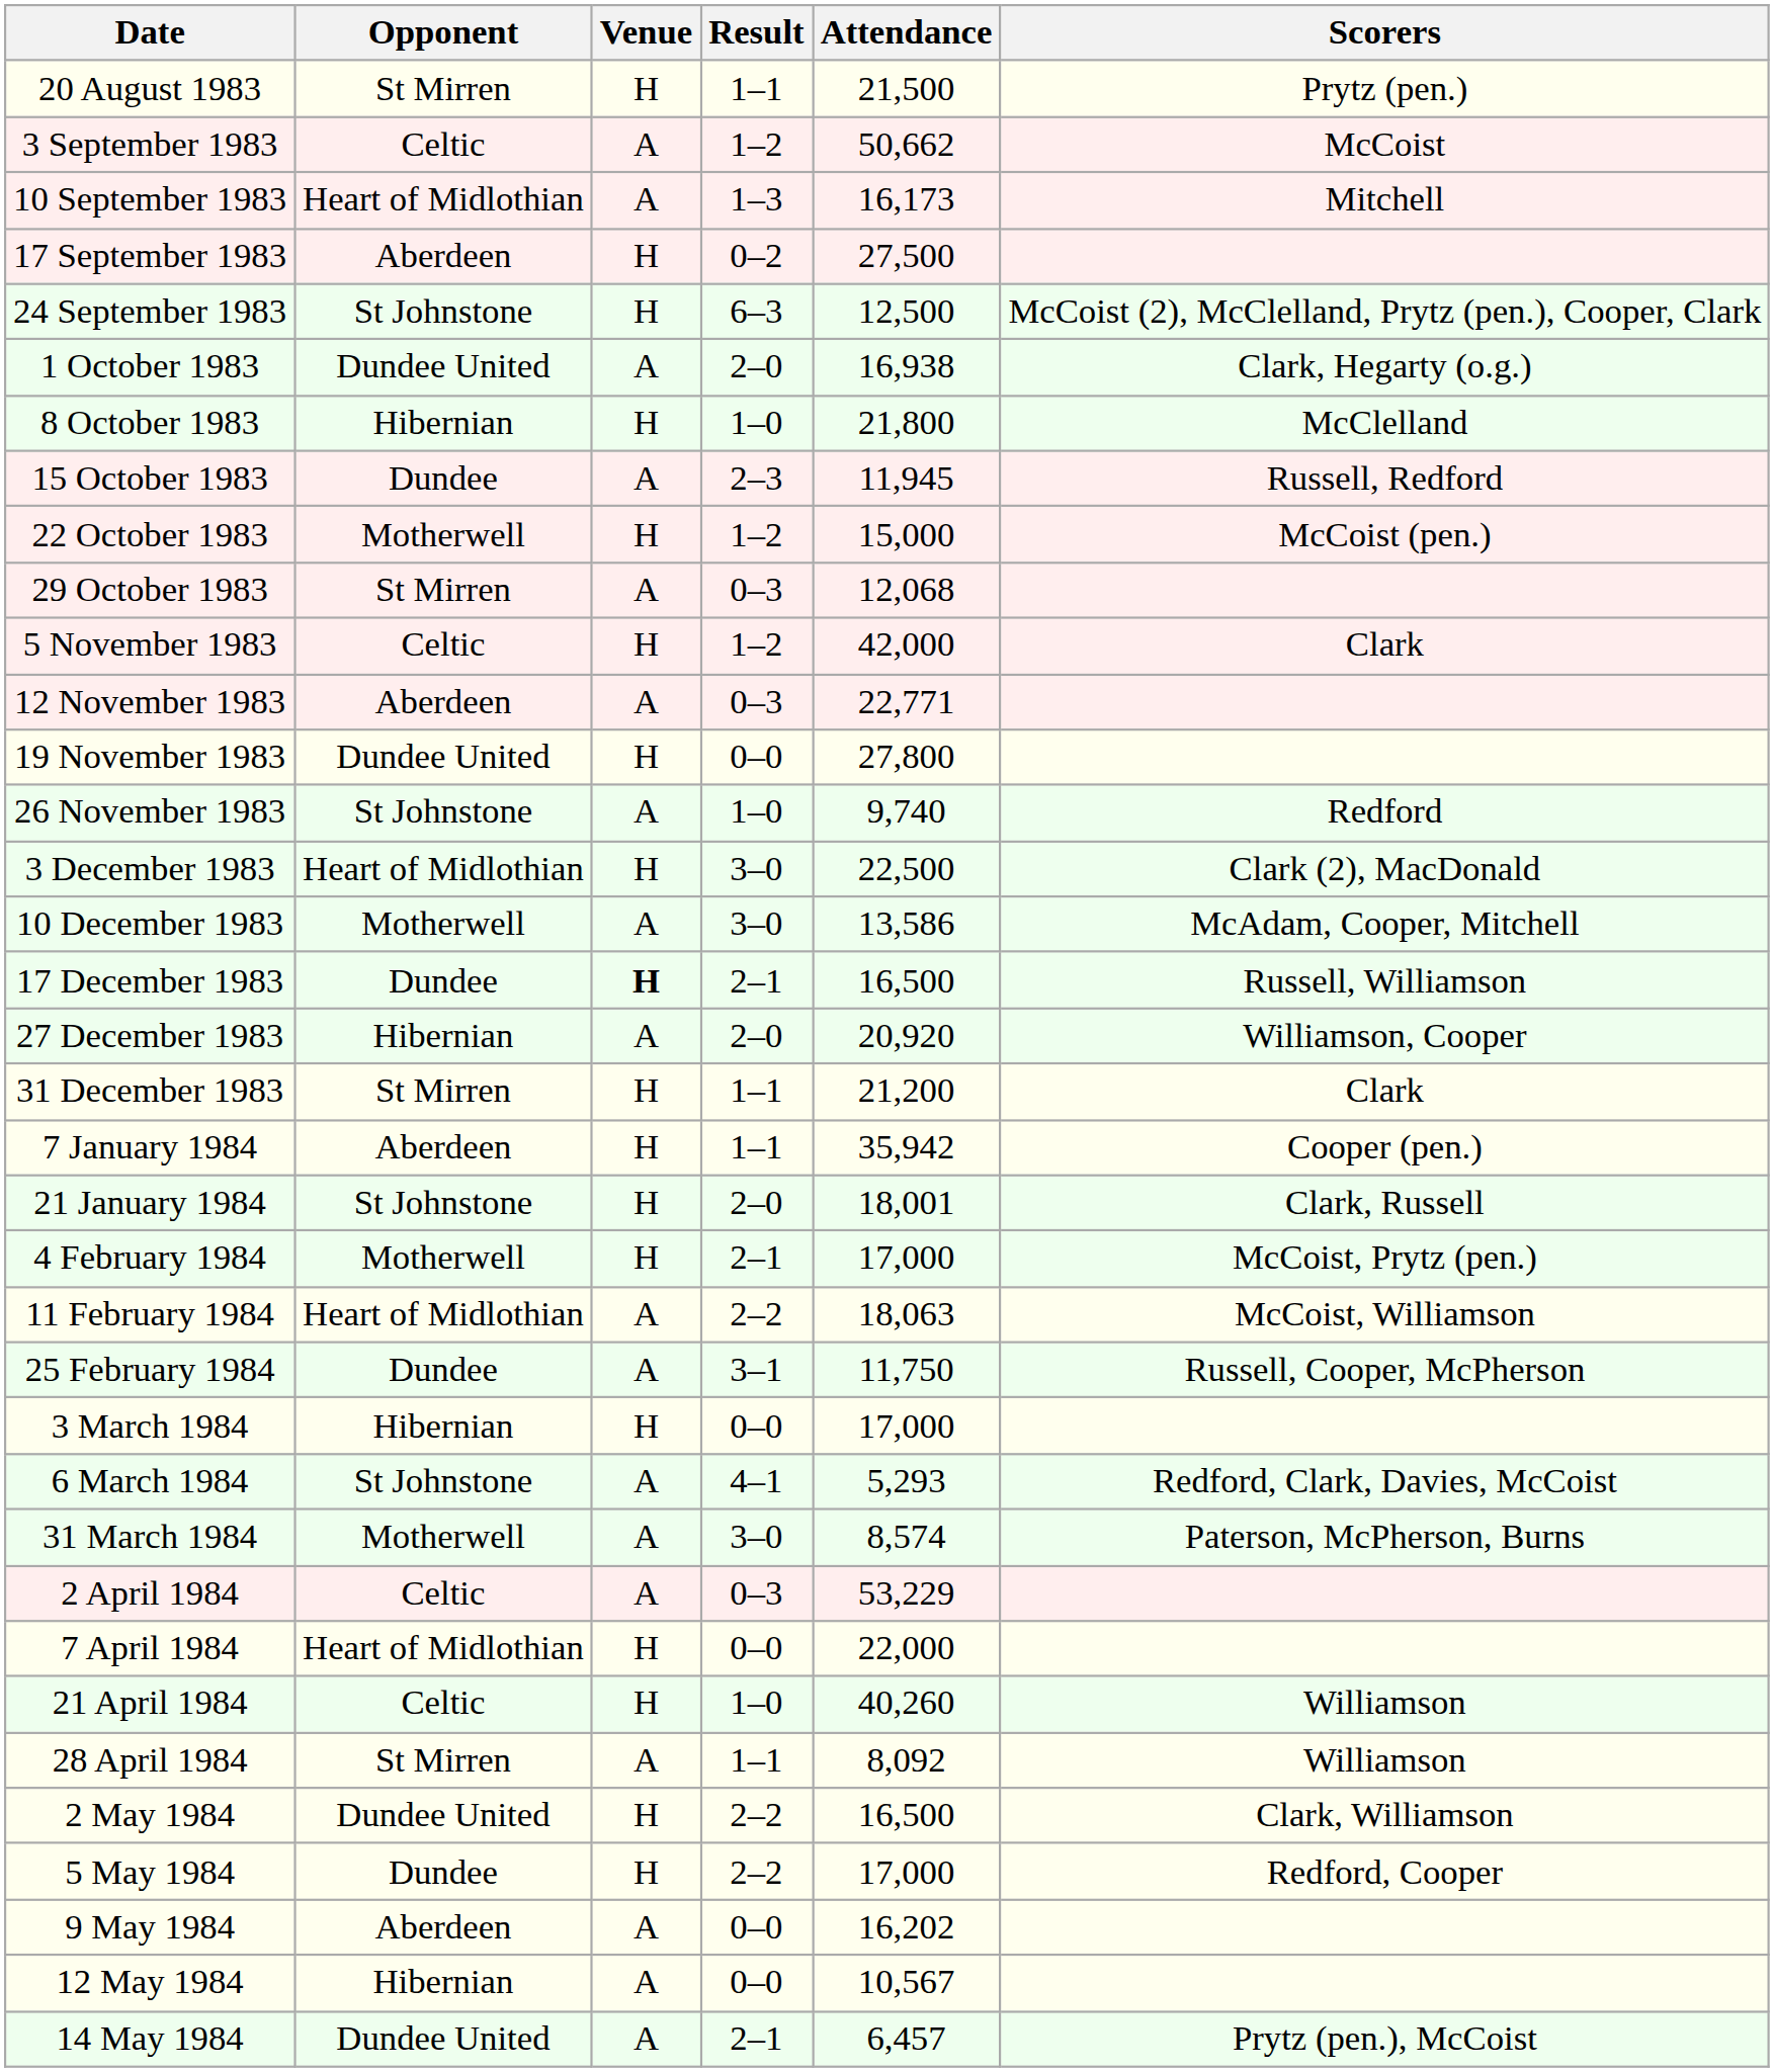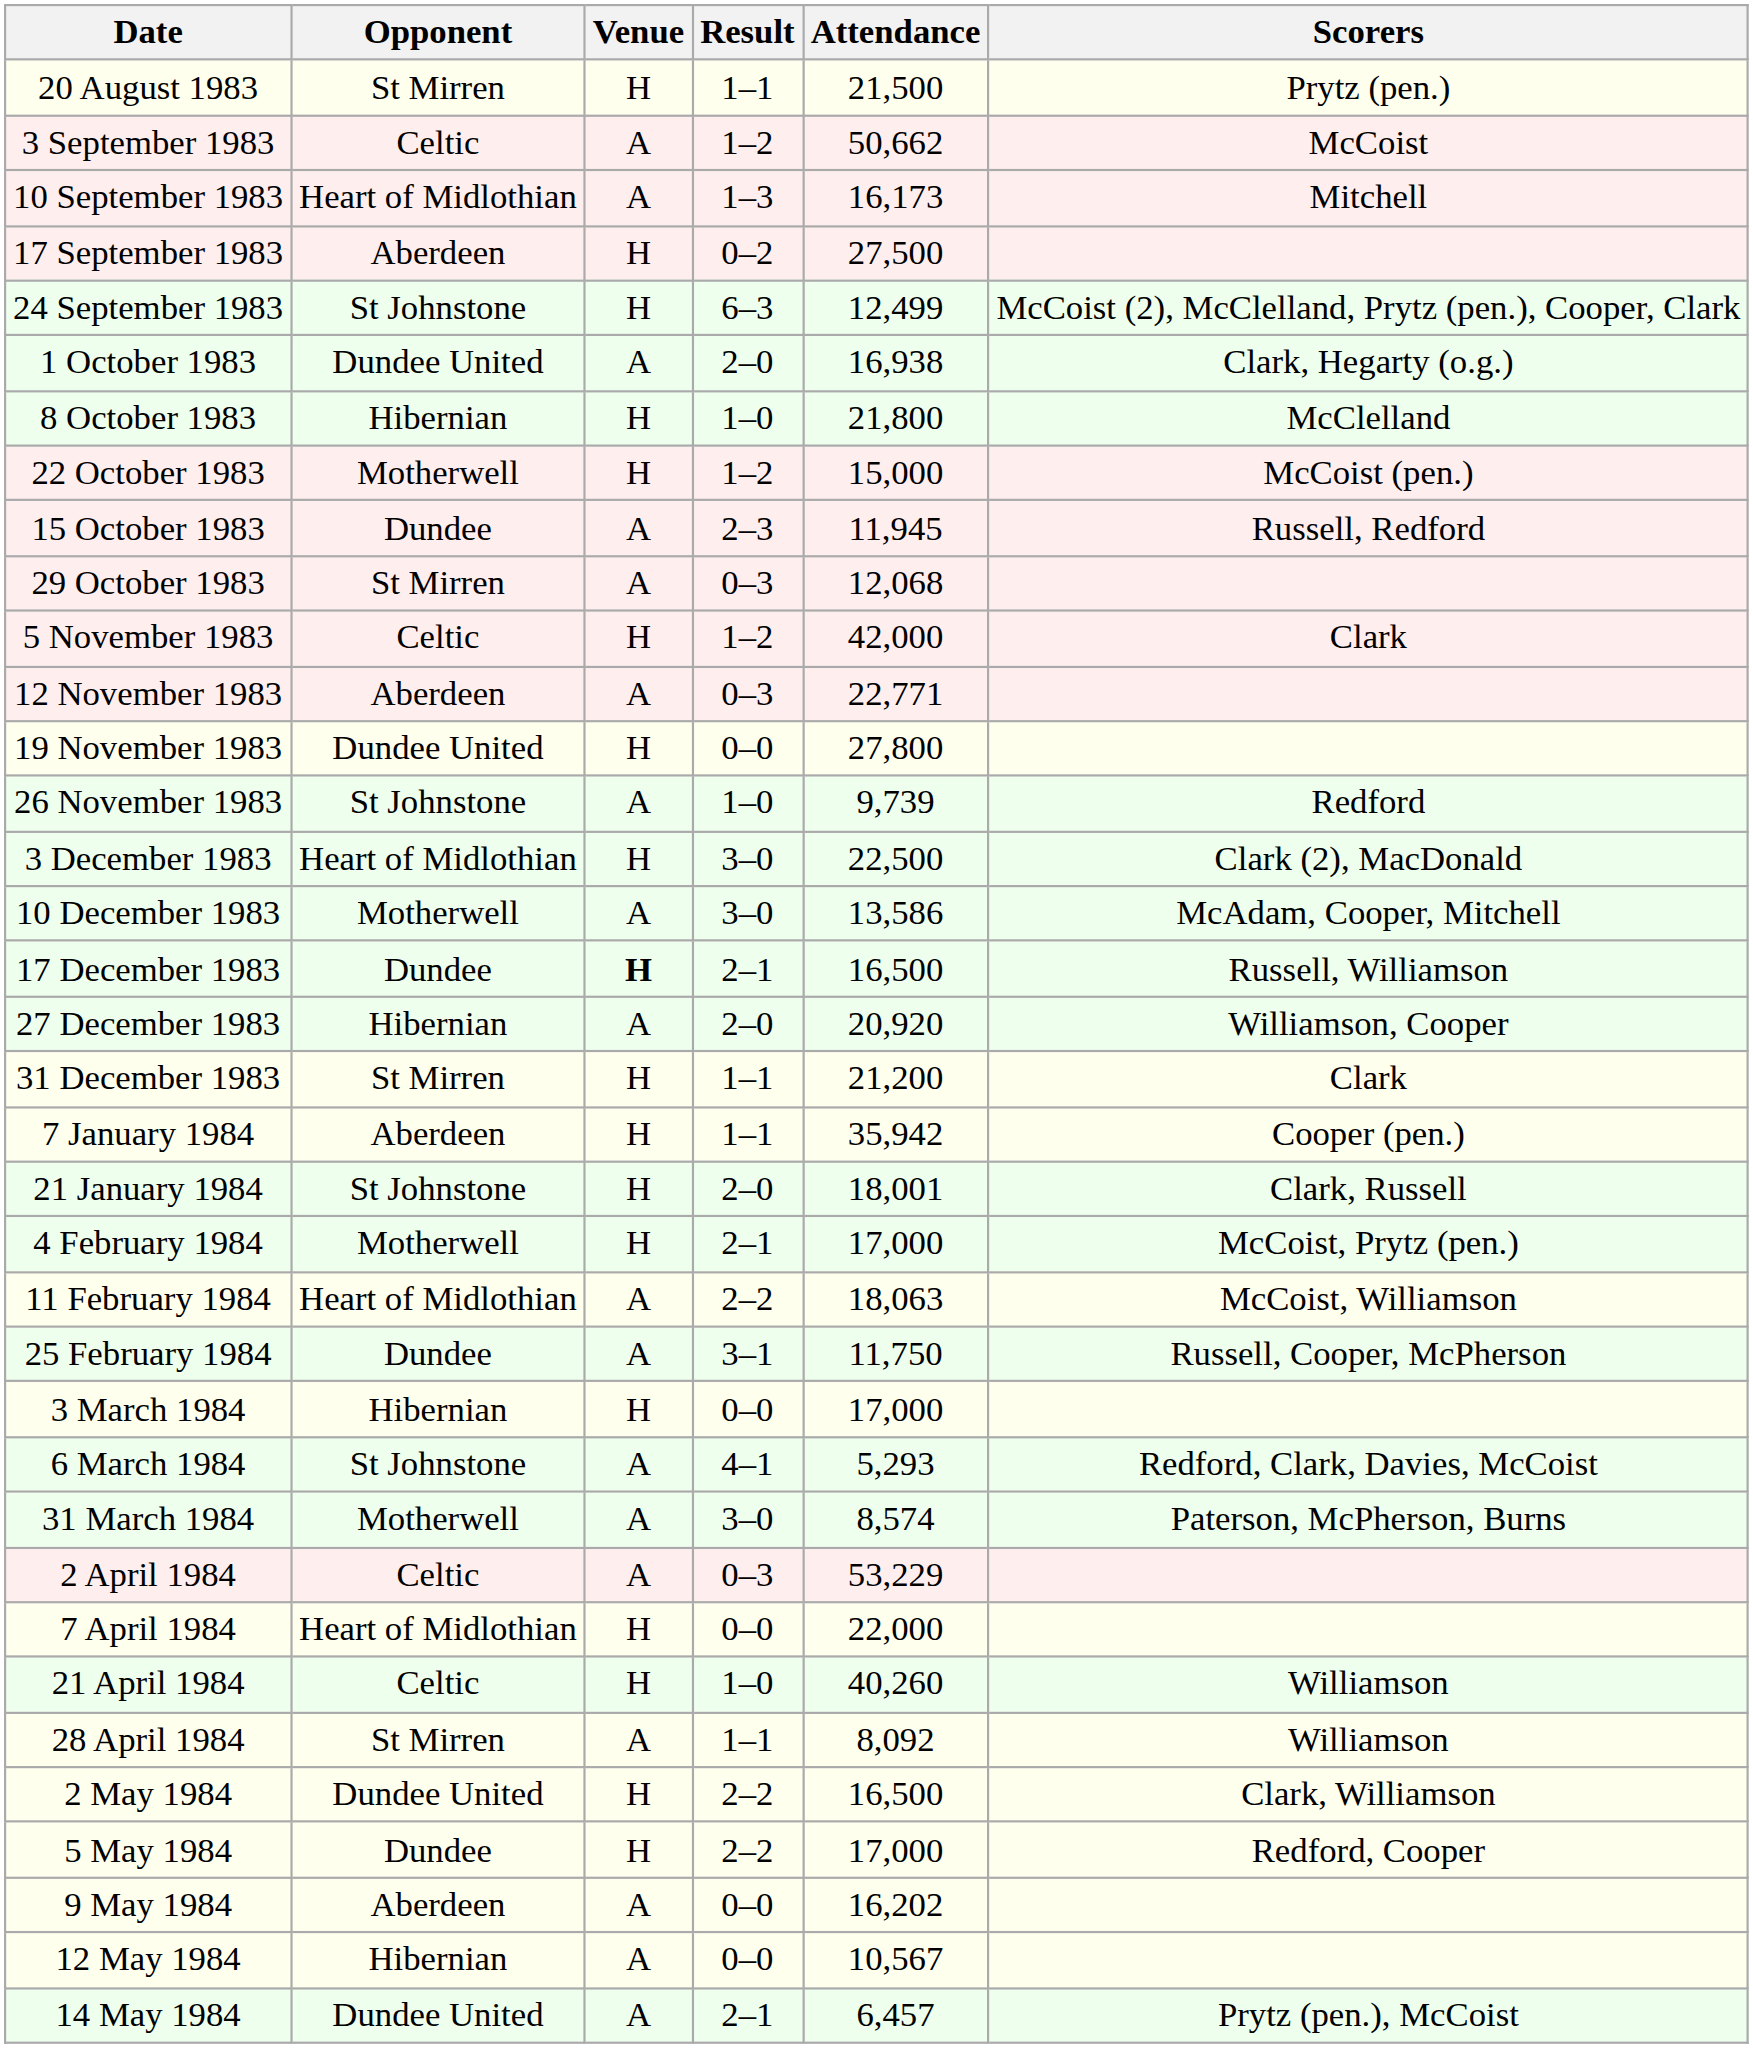 <table class="wikitable sortable" style="font-size:100%; text-align:center">
 <tr>
 <th>Date</th>
 <th>Opponent</th>
 <th>Venue</th>
 <th>Result</th>
 <th>Attendance</th>
 <th>Scorers</th>
 </tr>
 <tr bgcolor = "#FFFFEE">
 <td>20 August 1983</td>
 <td>St Mirren</td>
 <td>H</td>
 <td>1–1</td>
 <td>21,500</td>
 <td>Prytz (pen.)</td>
 </tr>
 <tr bgcolor = "#FFEEEE">
 <td>3 September 1983</td>
 <td>Celtic</td>
 <td>A</td>
 <td>1–2</td>
 <td>50,662</td>
 <td>McCoist</td>
 </tr>
 <tr bgcolor = "#FFEEEE">
 <td>10 September 1983</td>
 <td>Heart of Midlothian</td>
 <td>A</td>
 <td>1–3</td>
 <td>16,173</td>
 <td>Mitchell</td>
 </tr>
 <tr bgcolor = "#FFEEEE">
 <td>17 September 1983</td>
 <td>Aberdeen</td>
 <td>H</td>
 <td>0–2</td>
 <td>27,500</td>
 <td></td>
 </tr>
 <tr bgcolor = "#EEFFEE">
 <td>24 September 1983</td>
 <td>St Johnstone</td>
 <td>H</td>
 <td>6–3</td>
-<td>12,500</td>
+<td>12,499</td>
 <td>McCoist (2), McClelland, Prytz (pen.), Cooper, Clark</td>
 </tr>
 <tr bgcolor = "#EEFFEE">
 <td>1 October 1983</td>
 <td>Dundee United</td>
 <td>A</td>
 <td>2–0</td>
 <td>16,938</td>
 <td>Clark, Hegarty (o.g.)</td>
 </tr>
 <tr bgcolor = "#EEFFEE">
 <td>8 October 1983</td>
 <td>Hibernian</td>
 <td>H</td>
 <td>1–0</td>
 <td>21,800</td>
 <td>McClelland</td>
 </tr>
 <tr bgcolor = "#FFEEEE">
+<td>22 October 1983</td>
+<td>Motherwell</td>
+<td>H</td>
+<td>1–2</td>
+<td>15,000</td>
+<td>McCoist (pen.)</td>
+</tr>
+<tr bgcolor = "#FFEEEE">
 <td>15 October 1983</td>
 <td>Dundee</td>
 <td>A</td>
 <td>2–3</td>
 <td>11,945</td>
 <td>Russell, Redford</td>
-</tr>
-<tr bgcolor = "#FFEEEE">
-<td>22 October 1983</td>
-<td>Motherwell</td>
-<td>H</td>
-<td>1–2</td>
-<td>15,000</td>
-<td>McCoist (pen.)</td>
 </tr>
 <tr bgcolor = "#FFEEEE">
 <td>29 October 1983</td>
 <td>St Mirren</td>
 <td>A</td>
 <td>0–3</td>
 <td>12,068</td>
 <td></td>
 </tr>
 <tr bgcolor = "#FFEEEE">
 <td>5 November 1983</td>
 <td>Celtic</td>
 <td>H</td>
 <td>1–2</td>
 <td>42,000</td>
 <td>Clark</td>
 </tr>
 <tr bgcolor = "#FFEEEE">
 <td>12 November 1983</td>
 <td>Aberdeen</td>
 <td>A</td>
 <td>0–3</td>
 <td>22,771</td>
 <td></td>
 </tr>
 <tr bgcolor = "#FFFFEE">
 <td>19 November 1983</td>
 <td>Dundee United</td>
 <td>H</td>
 <td>0–0</td>
 <td>27,800</td>
 <td></td>
 </tr>
 <tr bgcolor = "#EEFFEE">
 <td>26 November 1983</td>
 <td>St Johnstone</td>
 <td>A</td>
 <td>1–0</td>
-<td>9,740</td>
+<td>9,739</td>
 <td>Redford</td>
 </tr>
 <tr bgcolor = "#EEFFEE">
 <td>3 December 1983</td>
 <td>Heart of Midlothian</td>
 <td>H</td>
 <td>3–0</td>
 <td>22,500</td>
 <td>Clark (2), MacDonald</td>
 </tr>
 <tr bgcolor = "#EEFFEE">
 <td>10 December 1983</td>
 <td>Motherwell</td>
 <td>A</td>
 <td>3–0</td>
 <td>13,586</td>
 <td>McAdam, Cooper, Mitchell</td>
 </tr>
 <tr bgcolor = "#EEFFEE">
 <td>17 December 1983</td>
 <td>Dundee</td>
 <td><strong>H</strong></td>
 <td>2–1</td>
 <td>16,500</td>
 <td>Russell, Williamson</td>
 </tr>
 <tr bgcolor = "#EEFFEE">
 <td>27 December 1983</td>
 <td>Hibernian</td>
 <td>A</td>
 <td>2–0</td>
 <td>20,920</td>
 <td>Williamson, Cooper</td>
 </tr>
 <tr bgcolor = "#FFFFEE">
 <td>31 December 1983</td>
 <td>St Mirren</td>
 <td>H</td>
 <td>1–1</td>
 <td>21,200</td>
 <td>Clark</td>
 </tr>
 <tr bgcolor = "#FFFFEE">
 <td>7 January 1984</td>
 <td>Aberdeen</td>
 <td>H</td>
 <td>1–1</td>
 <td>35,942</td>
 <td>Cooper (pen.)</td>
 </tr>
 <tr bgcolor = "#EEFFEE">
 <td>21 January 1984</td>
 <td>St Johnstone</td>
 <td>H</td>
 <td>2–0</td>
 <td>18,001</td>
 <td>Clark, Russell</td>
 </tr>
 <tr bgcolor = "#EEFFEE">
 <td>4 February 1984</td>
 <td>Motherwell</td>
 <td>H</td>
 <td>2–1</td>
 <td>17,000</td>
 <td>McCoist, Prytz (pen.)</td>
 </tr>
 <tr bgcolor = "#FFFFEE">
 <td>11 February 1984</td>
 <td>Heart of Midlothian</td>
 <td>A</td>
 <td>2–2</td>
 <td>18,063</td>
 <td>McCoist, Williamson</td>
 </tr>
 <tr bgcolor = "#EEFFEE">
 <td>25 February 1984</td>
 <td>Dundee</td>
 <td>A</td>
 <td>3–1</td>
 <td>11,750</td>
 <td>Russell, Cooper, McPherson</td>
 </tr>
 <tr bgcolor = "#FFFFEE">
 <td>3 March 1984</td>
 <td>Hibernian</td>
 <td>H</td>
 <td>0–0</td>
 <td>17,000</td>
 <td></td>
 </tr>
 <tr bgcolor = "#EEFFEE">
 <td>6 March 1984</td>
 <td>St Johnstone</td>
 <td>A</td>
 <td>4–1</td>
 <td>5,293</td>
 <td>Redford, Clark, Davies, McCoist</td>
 </tr>
 <tr bgcolor = "#EEFFEE">
 <td>31 March 1984</td>
 <td>Motherwell</td>
 <td>A</td>
 <td>3–0</td>
 <td>8,574</td>
 <td>Paterson, McPherson, Burns</td>
 </tr>
 <tr bgcolor = "#FFEEEE">
 <td>2 April 1984</td>
 <td>Celtic</td>
 <td>A</td>
 <td>0–3</td>
 <td>53,229</td>
 <td></td>
 </tr>
 <tr bgcolor = "#FFFFEE">
 <td>7 April 1984</td>
 <td>Heart of Midlothian</td>
 <td>H</td>
 <td>0–0</td>
 <td>22,000</td>
 <td></td>
 </tr>
 <tr bgcolor = "#EEFFEE">
 <td>21 April 1984</td>
 <td>Celtic</td>
 <td>H</td>
 <td>1–0</td>
 <td>40,260</td>
 <td>Williamson</td>
 </tr>
 <tr bgcolor = "#FFFFEE">
 <td>28 April 1984</td>
 <td>St Mirren</td>
 <td>A</td>
 <td>1–1</td>
 <td>8,092</td>
 <td>Williamson</td>
 </tr>
 <tr bgcolor = "#FFFFEE">
 <td>2 May 1984</td>
 <td>Dundee United</td>
 <td>H</td>
 <td>2–2</td>
 <td>16,500</td>
 <td>Clark, Williamson</td>
 </tr>
 <tr bgcolor = "#FFFFEE">
 <td>5 May 1984</td>
 <td>Dundee</td>
 <td>H</td>
 <td>2–2</td>
 <td>17,000</td>
 <td>Redford, Cooper</td>
 </tr>
 <tr bgcolor = "#FFFFEE">
 <td>9 May 1984</td>
 <td>Aberdeen</td>
 <td>A</td>
 <td>0–0</td>
 <td>16,202</td>
 <td></td>
 </tr>
 <tr bgcolor = "#FFFFEE">
 <td>12 May 1984</td>
 <td>Hibernian</td>
 <td>A</td>
 <td>0–0</td>
 <td>10,567</td>
 <td></td>
 </tr>
 <tr bgcolor = "#EEFFEE">
 <td>14 May 1984</td>
 <td>Dundee United</td>
 <td>A</td>
 <td>2–1</td>
 <td>6,457</td>
 <td>Prytz (pen.), McCoist</td>
 </tr>
 </table>
